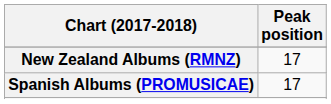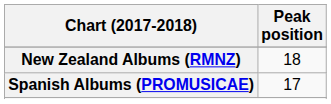 <table class="wikitable sortable plainrowheaders" style="text-align:center">
 <tr>
 <th scope="col">Chart (2017-2018)</th>
 <th scope="col">Peak<br> position</th>
 </tr>
 <tr>
 </tr>
 <tr>
 </tr>
 <tr>
 </tr>
 <tr>
 </tr>
 <tr>
 </tr>
 <tr>
 </tr>
 <tr>
 </tr>
 <tr>
 </tr>
 <tr>
 </tr>
 <tr>
 </tr>
 <tr>
 <th scope="row">New Zealand Albums (<a href='#'>RMNZ</a>)</th>
-<td>17</td>
+<td>18</td>
 </tr>
 <tr>
 <th scope="row">Spanish Albums (<a href='#'>PROMUSICAE</a>)</th>
 <td>17</td>
 </tr>
 <tr>
 </tr>
 <tr>
 </tr>
 <tr>
 </tr>
 <tr>
 </tr>
 </table>
